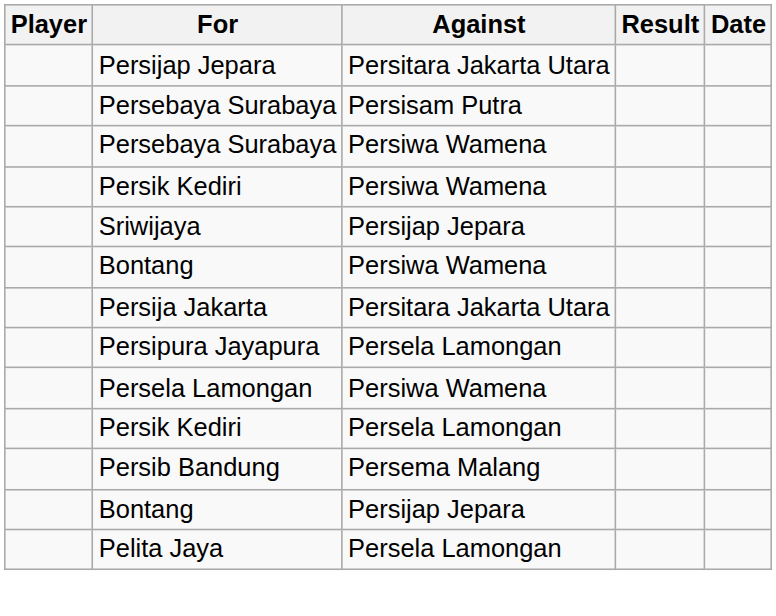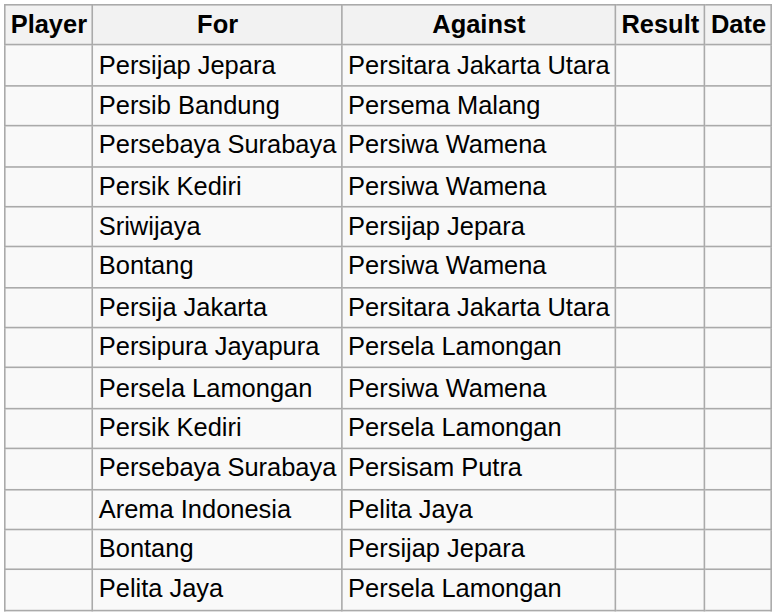 <table class="wikitable sortable">
 <tr>
 <th>Player</th>
 <th>For</th>
 <th>Against</th>
 <th align=center>Result</th>
 <th>Date</th>
 </tr>
 <tr>
 <td> </td>
 <td>Persijap Jepara</td>
 <td>Persitara Jakarta Utara</td>
 <td align="center"></td>
 <td></td>
 </tr>
 <tr>
 <td> </td>
-<td>Persebaya Surabaya</td>
-<td>Persisam Putra</td>
+<td>Persib Bandung</td>
+<td>Persema Malang</td>
 <td align="center"></td>
 <td></td>
 </tr>
 <tr>
 <td> </td>
 <td>Persebaya Surabaya</td>
 <td>Persiwa Wamena</td>
 <td align="center"></td>
 <td></td>
 </tr>
 <tr>
 <td> </td>
 <td>Persik Kediri</td>
 <td>Persiwa Wamena</td>
 <td align="center"></td>
 <td></td>
 </tr>
 <tr>
 <td> </td>
 <td>Sriwijaya</td>
 <td>Persijap Jepara</td>
 <td align="center"></td>
 <td></td>
 </tr>
 <tr>
 <td> </td>
 <td>Bontang</td>
 <td>Persiwa Wamena</td>
 <td align="center"></td>
 <td></td>
 </tr>
 <tr>
 <td> </td>
 <td>Persija Jakarta</td>
 <td>Persitara Jakarta Utara</td>
 <td align="center"></td>
 <td></td>
 </tr>
 <tr>
 <td> </td>
 <td>Persipura Jayapura</td>
 <td>Persela Lamongan</td>
 <td align="center"></td>
 <td></td>
 </tr>
 <tr>
 <td> </td>
 <td>Persela Lamongan</td>
 <td>Persiwa Wamena</td>
 <td align="center"></td>
 <td></td>
 </tr>
 <tr>
 <td> </td>
 <td>Persik Kediri</td>
 <td>Persela Lamongan</td>
 <td align="center"></td>
 <td></td>
 </tr>
 <tr>
 <td> </td>
-<td>Persib Bandung</td>
-<td>Persema Malang</td>
+<td>Persebaya Surabaya</td>
+<td>Persisam Putra</td>
+<td align="center"></td>
+<td></td>
+</tr>
+<tr>
+<td> </td>
+<td>Arema Indonesia</td>
+<td>Pelita Jaya</td>
 <td align="center"></td>
 <td></td>
 </tr>
 <tr>
 <td> </td>
 <td>Bontang</td>
 <td>Persijap Jepara</td>
 <td align="center"></td>
 <td></td>
 </tr>
 <tr>
 <td> </td>
 <td>Pelita Jaya</td>
 <td>Persela Lamongan</td>
 <td align="center"></td>
 <td></td>
 </tr>
 </table>
